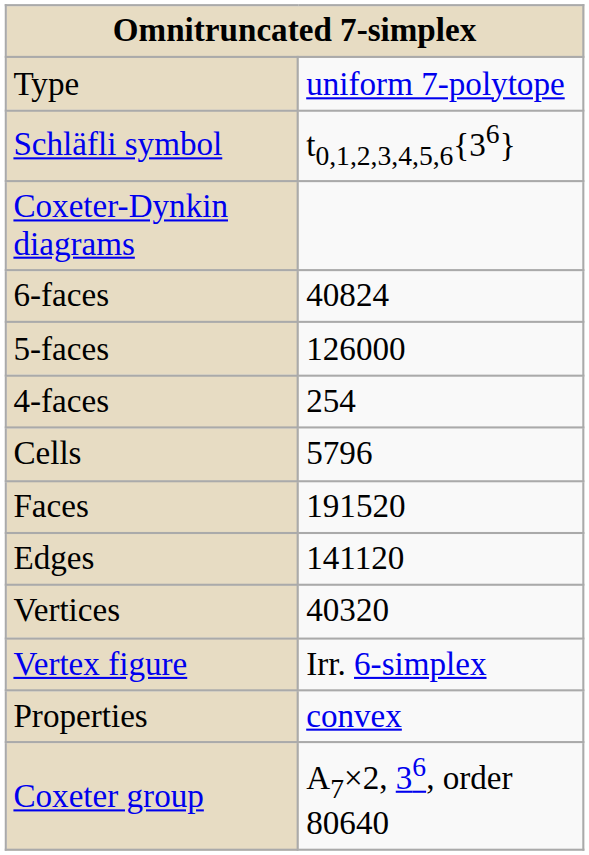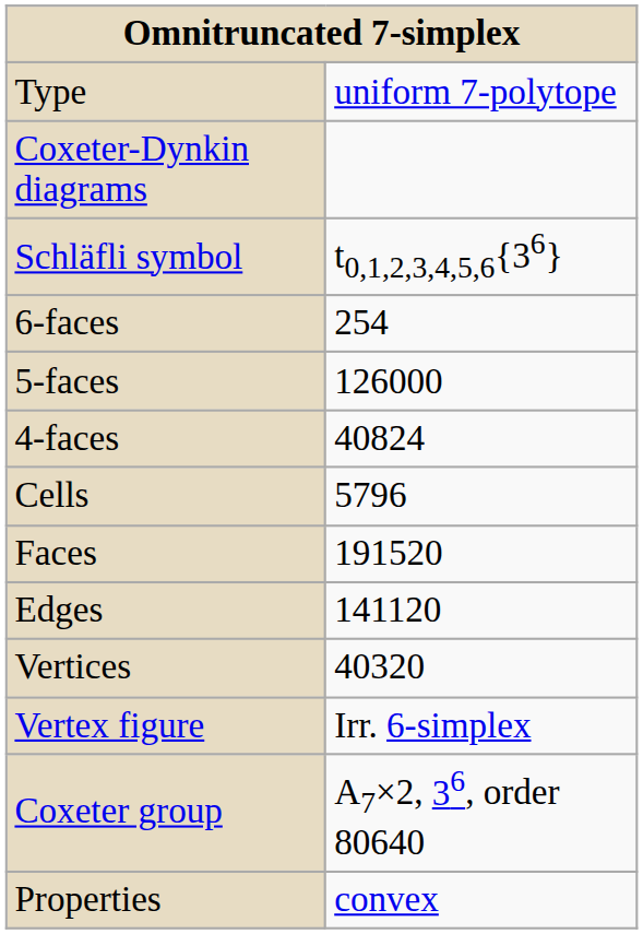 <table class="wikitable" style="float:right; margin-left:8px; width:280px">
 <tr>
 <th style="background:#e7dcc3;" colspan="2">Omnitruncated 7-simplex</th>
 </tr>
 <tr>
 <td style="background:#e7dcc3;">Type</td>
 <td><a href='#'>uniform 7-polytope</a></td>
 </tr>
 <tr>
+<td style="background:#e7dcc3;"><a href='#'>Coxeter-Dynkin diagrams</a></td>
+<td></td>
+</tr>
+<tr>
 <td style="background:#e7dcc3;"><a href='#'>Schläfli symbol</a></td>
 <td>t<sub>0,1,2,3,4,5,6</sub>{3<sup>6</sup>}</td>
 </tr>
 <tr>
-<td style="background:#e7dcc3;"><a href='#'>Coxeter-Dynkin diagrams</a></td>
-<td></td>
-</tr>
-<tr>
 <td style="background:#e7dcc3;">6-faces</td>
-<td>40824</td>
+<td>254</td>
 </tr>
 <tr>
 <td style="background:#e7dcc3;">5-faces</td>
 <td>126000</td>
 </tr>
 <tr>
 <td style="background:#e7dcc3;">4-faces</td>
-<td>254</td>
+<td>40824</td>
 </tr>
 <tr>
 <td style="background:#e7dcc3;">Cells</td>
 <td>5796</td>
 </tr>
 <tr>
 <td style="background:#e7dcc3;">Faces</td>
 <td>191520</td>
 </tr>
 <tr>
 <td style="background:#e7dcc3;">Edges</td>
 <td>141120</td>
 </tr>
 <tr>
 <td style="background:#e7dcc3;">Vertices</td>
 <td>40320</td>
 </tr>
 <tr>
 <td style="background:#e7dcc3;"><a href='#'>Vertex figure</a></td>
 <td>Irr. <a href='#'>6-simplex</a></td>
 </tr>
 <tr>
+<td style="background:#e7dcc3;"><a href='#'>Coxeter group</a></td>
+<td>A<sub>7</sub>×2, <a href='#'>3<sup>6</sup></a>, order 80640</td>
+</tr>
+<tr>
 <td style="background:#e7dcc3;">Properties</td>
 <td><a href='#'>convex</a></td>
 </tr>
-<tr>
-<td style="background:#e7dcc3;"><a href='#'>Coxeter group</a></td>
-<td>A<sub>7</sub>×2, <a href='#'>3<sup>6</sup></a>, order 80640</td>
-</tr>
 </table>
